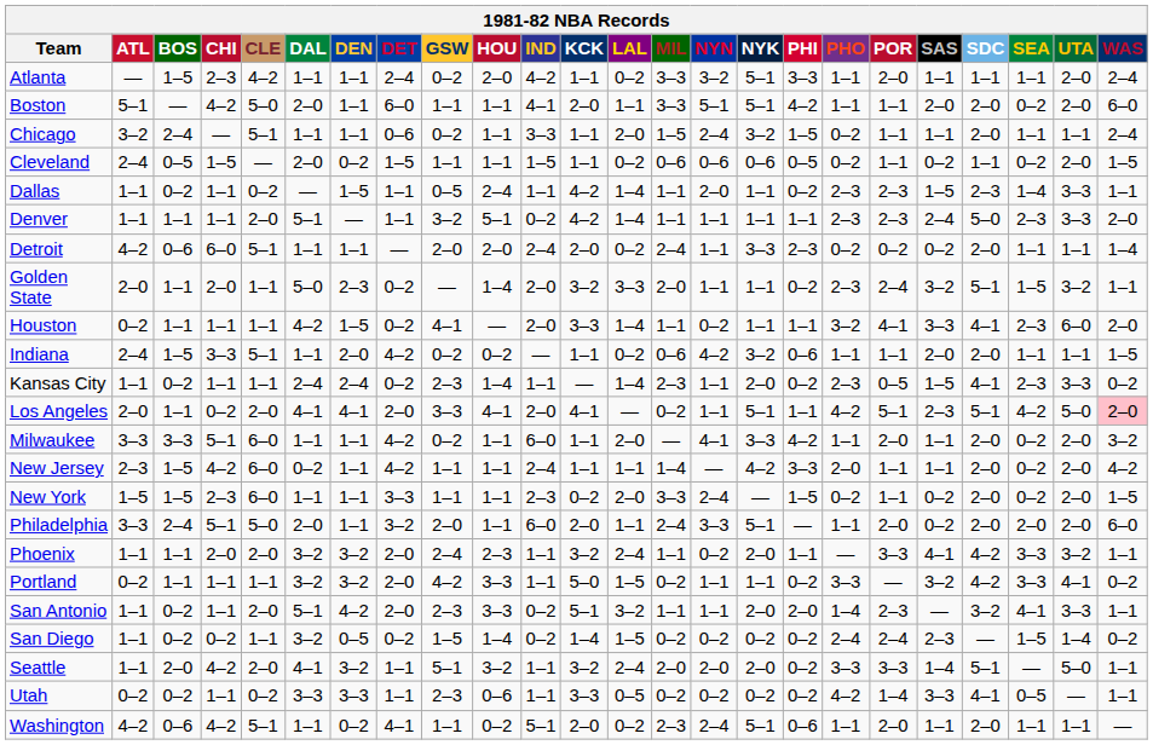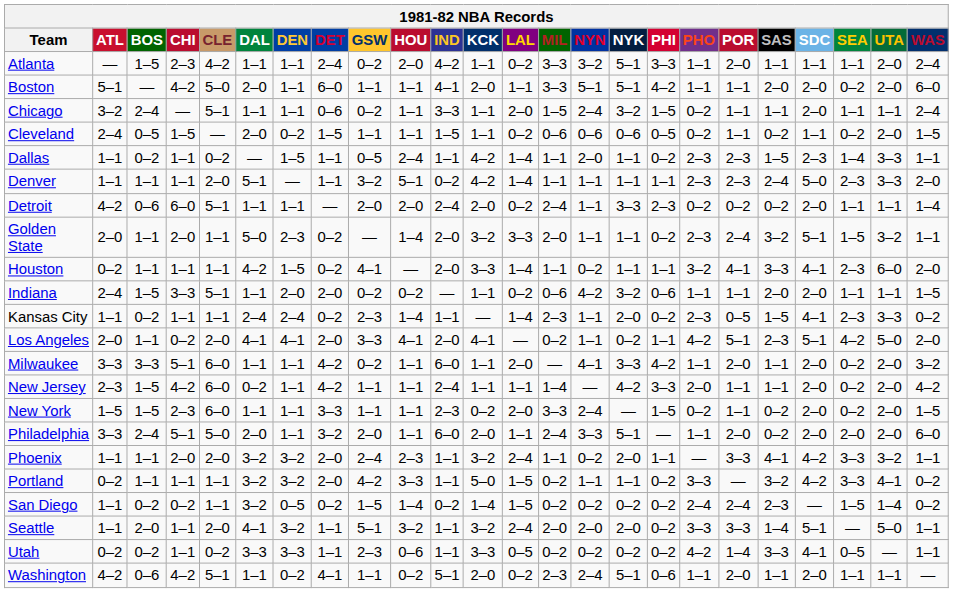 <table class="wikitable" style="font-size:95%; text-align:center;">
 <tr>
 <th colspan=24>1981-82 NBA Records</th>
 </tr>
 <tr>
 <th width=100>Team</th>
 <th style="background:#C90F2E;color:#FFFFFF;width=35">ATL</th>
 <th style="background:#006400;color:#FFFFFF;width=35">BOS</th>
 <th style="background:#BA0C2F;color:#FFFFFF;width=35">CHI</th>
 <th style="background:#C89A69;color:#77222F;width=35">CLE</th>
 <th style="background:#00843D;color:#FFFFFF;width=35">DAL</th>
 <th style="background:#003EA4;color:#FDC835;width=35">DEN</th>
 <th style="background:#003EA4;color:#D50032;width=35">DET</th>
 <th style="background:#FFC62C;color:#012F6B;width=35">GSW</th>
 <th style="background:#BA0C2F;color:#FFFFFF;width=35">HOU</th>
 <th style="background:#2C3294;color:#FCC624;width=35">IND</th>
 <th style="background:#012F6B;color:#FFFFFF;width=35">KCK</th>
 <th style="background:#800080;color:#FFD700;width=35">LAL</th>
 <th style="background:#006400;color:#B22222;width=35">MIL</th>
 <th style="background:#0032A1;color:#E5002B;width=35">NYN</th>
 <th style="background:#031E41;color:#FFFFFF;width=35">NYK</th>
 <th style="background:#D40032;color:#FFFFFF;width=35">PHI</th>
 <th style="background:#702F8B;color:#FA4417;width=35">PHO</th>
 <th style="background:#BA0C2F;color:#FFFFFF;width=35">POR</th>
 <th style="background:#000000;color:#C0C0C0;width=35">SAS</th>
 <th style="background:#6BB3E6;color:#FFFFFF;width=35">SDC</th>
 <th style="background:#00843D;color:#FFCD01;width=35">SEA</th>
 <th style="background:#046B38;color:#FCC200;width=35">UTA</th>
 <th style="background:#012F6D;color:#BA0C2F;width=35">WAS</th>
 </tr>
 <tr>
 <td style="text-align:left;"><a href='#'>Atlanta</a></td>
 <td>—</td>
 <td>1–5</td>
 <td>2–3</td>
 <td>4–2</td>
 <td>1–1</td>
 <td>1–1</td>
 <td>2–4</td>
 <td>0–2</td>
 <td>2–0</td>
 <td>4–2</td>
 <td>1–1</td>
 <td>0–2</td>
 <td>3–3</td>
 <td>3–2</td>
 <td>5–1</td>
 <td>3–3</td>
 <td>1–1</td>
 <td>2–0</td>
 <td>1–1</td>
 <td>1–1</td>
 <td>1–1</td>
 <td>2–0</td>
 <td>2–4</td>
 </tr>
 <tr>
 <td style="text-align:left;"><a href='#'>Boston</a></td>
 <td>5–1</td>
 <td>—</td>
 <td>4–2</td>
 <td>5–0</td>
 <td>2–0</td>
 <td>1–1</td>
 <td>6–0</td>
 <td>1–1</td>
 <td>1–1</td>
 <td>4–1</td>
 <td>2–0</td>
 <td>1–1</td>
 <td>3–3</td>
 <td>5–1</td>
 <td>5–1</td>
 <td>4–2</td>
 <td>1–1</td>
 <td>1–1</td>
 <td>2–0</td>
 <td>2–0</td>
 <td>0–2</td>
 <td>2–0</td>
 <td>6–0</td>
 </tr>
 <tr>
 <td style="text-align:left;"><a href='#'>Chicago</a></td>
 <td>3–2</td>
 <td>2–4</td>
 <td>—</td>
 <td>5–1</td>
 <td>1–1</td>
 <td>1–1</td>
 <td>0–6</td>
 <td>0–2</td>
 <td>1–1</td>
 <td>3–3</td>
 <td>1–1</td>
 <td>2–0</td>
 <td>1–5</td>
 <td>2–4</td>
 <td>3–2</td>
 <td>1–5</td>
 <td>0–2</td>
 <td>1–1</td>
 <td>1–1</td>
 <td>2–0</td>
 <td>1–1</td>
 <td>1–1</td>
 <td>2–4</td>
 </tr>
 <tr>
 <td style="text-align:left;"><a href='#'>Cleveland</a></td>
 <td>2–4</td>
 <td>0–5</td>
 <td>1–5</td>
 <td>—</td>
 <td>2–0</td>
 <td>0–2</td>
 <td>1–5</td>
 <td>1–1</td>
 <td>1–1</td>
 <td>1–5</td>
 <td>1–1</td>
 <td>0–2</td>
 <td>0–6</td>
 <td>0–6</td>
 <td>0–6</td>
 <td>0–5</td>
 <td>0–2</td>
 <td>1–1</td>
 <td>0–2</td>
 <td>1–1</td>
 <td>0–2</td>
 <td>2–0</td>
 <td>1–5</td>
 </tr>
 <tr>
 <td style="text-align:left;"><a href='#'>Dallas</a></td>
 <td>1–1</td>
 <td>0–2</td>
 <td>1–1</td>
 <td>0–2</td>
 <td>—</td>
 <td>1–5</td>
 <td>1–1</td>
 <td>0–5</td>
 <td>2–4</td>
 <td>1–1</td>
 <td>4–2</td>
 <td>1–4</td>
 <td>1–1</td>
 <td>2–0</td>
 <td>1–1</td>
 <td>0–2</td>
 <td>2–3</td>
 <td>2–3</td>
 <td>1–5</td>
 <td>2–3</td>
 <td>1–4</td>
 <td>3–3</td>
 <td>1–1</td>
 </tr>
 <tr>
 <td style="text-align:left;"><a href='#'>Denver</a></td>
 <td>1–1</td>
 <td>1–1</td>
 <td>1–1</td>
 <td>2–0</td>
 <td>5–1</td>
 <td>—</td>
 <td>1–1</td>
 <td>3–2</td>
 <td>5–1</td>
 <td>0–2</td>
 <td>4–2</td>
 <td>1–4</td>
 <td>1–1</td>
 <td>1–1</td>
 <td>1–1</td>
 <td>1–1</td>
 <td>2–3</td>
 <td>2–3</td>
 <td>2–4</td>
 <td>5–0</td>
 <td>2–3</td>
 <td>3–3</td>
 <td>2–0</td>
 </tr>
 <tr>
 <td style="text-align:left;"><a href='#'>Detroit</a></td>
 <td>4–2</td>
 <td>0–6</td>
 <td>6–0</td>
 <td>5–1</td>
 <td>1–1</td>
 <td>1–1</td>
 <td>—</td>
 <td>2–0</td>
 <td>2–0</td>
 <td>2–4</td>
 <td>2–0</td>
 <td>0–2</td>
 <td>2–4</td>
 <td>1–1</td>
 <td>3–3</td>
 <td>2–3</td>
 <td>0–2</td>
 <td>0–2</td>
 <td>0–2</td>
 <td>2–0</td>
 <td>1–1</td>
 <td>1–1</td>
 <td>1–4</td>
 </tr>
 <tr>
 <td style="text-align:left;"><a href='#'>Golden State</a></td>
 <td>2–0</td>
 <td>1–1</td>
 <td>2–0</td>
 <td>1–1</td>
 <td>5–0</td>
 <td>2–3</td>
 <td>0–2</td>
 <td>—</td>
 <td>1–4</td>
 <td>2–0</td>
 <td>3–2</td>
 <td>3–3</td>
 <td>2–0</td>
 <td>1–1</td>
 <td>1–1</td>
 <td>0–2</td>
 <td>2–3</td>
 <td>2–4</td>
 <td>3–2</td>
 <td>5–1</td>
 <td>1–5</td>
 <td>3–2</td>
 <td>1–1</td>
 </tr>
 <tr>
 <td style="text-align:left;"><a href='#'>Houston</a></td>
 <td>0–2</td>
 <td>1–1</td>
 <td>1–1</td>
 <td>1–1</td>
 <td>4–2</td>
 <td>1–5</td>
 <td>0–2</td>
 <td>4–1</td>
 <td>—</td>
 <td>2–0</td>
 <td>3–3</td>
 <td>1–4</td>
 <td>1–1</td>
 <td>0–2</td>
 <td>1–1</td>
 <td>1–1</td>
 <td>3–2</td>
 <td>4–1</td>
 <td>3–3</td>
 <td>4–1</td>
 <td>2–3</td>
 <td>6–0</td>
 <td>2–0</td>
 </tr>
 <tr>
 <td style="text-align:left;"><a href='#'>Indiana</a></td>
 <td>2–4</td>
 <td>1–5</td>
 <td>3–3</td>
 <td>5–1</td>
 <td>1–1</td>
 <td>2–0</td>
-<td>4–2</td>
+<td>2–0</td>
 <td>0–2</td>
 <td>0–2</td>
 <td>—</td>
 <td>1–1</td>
 <td>0–2</td>
 <td>0–6</td>
 <td>4–2</td>
 <td>3–2</td>
 <td>0–6</td>
 <td>1–1</td>
 <td>1–1</td>
 <td>2–0</td>
 <td>2–0</td>
 <td>1–1</td>
 <td>1–1</td>
 <td>1–5</td>
 </tr>
 <tr>
 <td style="text-align:left;">Kansas City</td>
 <td>1–1</td>
 <td>0–2</td>
 <td>1–1</td>
 <td>1–1</td>
 <td>2–4</td>
 <td>2–4</td>
 <td>0–2</td>
 <td>2–3</td>
 <td>1–4</td>
 <td>1–1</td>
 <td>—</td>
 <td>1–4</td>
 <td>2–3</td>
 <td>1–1</td>
 <td>2–0</td>
 <td>0–2</td>
 <td>2–3</td>
 <td>0–5</td>
 <td>1–5</td>
 <td>4–1</td>
 <td>2–3</td>
 <td>3–3</td>
 <td>0–2</td>
 </tr>
 <tr>
 <td style="text-align:left;"><a href='#'>Los Angeles</a></td>
 <td>2–0</td>
 <td>1–1</td>
 <td>0–2</td>
 <td>2–0</td>
 <td>4–1</td>
 <td>4–1</td>
 <td>2–0</td>
 <td>3–3</td>
 <td>4–1</td>
 <td>2–0</td>
 <td>4–1</td>
 <td>—</td>
 <td>0–2</td>
 <td>1–1</td>
-<td>5–1</td>
+<td>0–2</td>
 <td>1–1</td>
 <td>4–2</td>
 <td>5–1</td>
 <td>2–3</td>
 <td>5–1</td>
 <td>4–2</td>
 <td>5–0</td>
-<td style="background: pink;">2–0</td>
+<td>2–0</td>
 </tr>
 <tr>
 <td style="text-align:left;"><a href='#'>Milwaukee</a></td>
 <td>3–3</td>
 <td>3–3</td>
 <td>5–1</td>
 <td>6–0</td>
 <td>1–1</td>
 <td>1–1</td>
 <td>4–2</td>
 <td>0–2</td>
 <td>1–1</td>
 <td>6–0</td>
 <td>1–1</td>
 <td>2–0</td>
 <td>—</td>
 <td>4–1</td>
 <td>3–3</td>
 <td>4–2</td>
 <td>1–1</td>
 <td>2–0</td>
 <td>1–1</td>
 <td>2–0</td>
 <td>0–2</td>
 <td>2–0</td>
 <td>3–2</td>
 </tr>
 <tr>
 <td style="text-align:left;"><a href='#'>New Jersey</a></td>
 <td>2–3</td>
 <td>1–5</td>
 <td>4–2</td>
 <td>6–0</td>
 <td>0–2</td>
 <td>1–1</td>
 <td>4–2</td>
 <td>1–1</td>
 <td>1–1</td>
 <td>2–4</td>
 <td>1–1</td>
 <td>1–1</td>
 <td>1–4</td>
 <td>—</td>
 <td>4–2</td>
 <td>3–3</td>
 <td>2–0</td>
 <td>1–1</td>
 <td>1–1</td>
 <td>2–0</td>
 <td>0–2</td>
 <td>2–0</td>
 <td>4–2</td>
 </tr>
 <tr>
 <td style="text-align:left;"><a href='#'>New York</a></td>
 <td>1–5</td>
 <td>1–5</td>
 <td>2–3</td>
 <td>6–0</td>
 <td>1–1</td>
 <td>1–1</td>
 <td>3–3</td>
 <td>1–1</td>
 <td>1–1</td>
 <td>2–3</td>
 <td>0–2</td>
 <td>2–0</td>
 <td>3–3</td>
 <td>2–4</td>
 <td>—</td>
 <td>1–5</td>
 <td>0–2</td>
 <td>1–1</td>
 <td>0–2</td>
 <td>2–0</td>
 <td>0–2</td>
 <td>2–0</td>
 <td>1–5</td>
 </tr>
 <tr>
 <td style="text-align:left;"><a href='#'>Philadelphia</a></td>
 <td>3–3</td>
 <td>2–4</td>
 <td>5–1</td>
 <td>5–0</td>
 <td>2–0</td>
 <td>1–1</td>
 <td>3–2</td>
 <td>2–0</td>
 <td>1–1</td>
 <td>6–0</td>
 <td>2–0</td>
 <td>1–1</td>
 <td>2–4</td>
 <td>3–3</td>
 <td>5–1</td>
 <td>—</td>
 <td>1–1</td>
 <td>2–0</td>
 <td>0–2</td>
 <td>2–0</td>
 <td>2–0</td>
 <td>2–0</td>
 <td>6–0</td>
 </tr>
 <tr>
 <td style="text-align:left;"><a href='#'>Phoenix</a></td>
 <td>1–1</td>
 <td>1–1</td>
 <td>2–0</td>
 <td>2–0</td>
 <td>3–2</td>
 <td>3–2</td>
 <td>2–0</td>
 <td>2–4</td>
 <td>2–3</td>
 <td>1–1</td>
 <td>3–2</td>
 <td>2–4</td>
 <td>1–1</td>
 <td>0–2</td>
 <td>2–0</td>
 <td>1–1</td>
 <td>—</td>
 <td>3–3</td>
 <td>4–1</td>
 <td>4–2</td>
 <td>3–3</td>
 <td>3–2</td>
 <td>1–1</td>
 </tr>
 <tr>
 <td style="text-align:left;"><a href='#'>Portland</a></td>
 <td>0–2</td>
 <td>1–1</td>
 <td>1–1</td>
 <td>1–1</td>
 <td>3–2</td>
 <td>3–2</td>
 <td>2–0</td>
 <td>4–2</td>
 <td>3–3</td>
 <td>1–1</td>
 <td>5–0</td>
 <td>1–5</td>
 <td>0–2</td>
 <td>1–1</td>
 <td>1–1</td>
 <td>0–2</td>
 <td>3–3</td>
 <td>—</td>
 <td>3–2</td>
 <td>4–2</td>
 <td>3–3</td>
 <td>4–1</td>
 <td>0–2</td>
 </tr>
 <tr>
-<td style="text-align:left;"><a href='#'>San Antonio</a></td>
-<td>1–1</td>
-<td>0–2</td>
-<td>1–1</td>
-<td>2–0</td>
-<td>5–1</td>
-<td>4–2</td>
-<td>2–0</td>
-<td>2–3</td>
-<td>3–3</td>
-<td>0–2</td>
-<td>5–1</td>
-<td>3–2</td>
-<td>1–1</td>
-<td>1–1</td>
-<td>2–0</td>
-<td>2–0</td>
-<td>1–4</td>
-<td>2–3</td>
-<td>—</td>
-<td>3–2</td>
-<td>4–1</td>
-<td>3–3</td>
-<td>1–1</td>
-</tr>
-<tr>
 <td style="text-align:left;"><a href='#'>San Diego</a></td>
 <td>1–1</td>
 <td>0–2</td>
 <td>0–2</td>
 <td>1–1</td>
 <td>3–2</td>
 <td>0–5</td>
 <td>0–2</td>
 <td>1–5</td>
 <td>1–4</td>
 <td>0–2</td>
 <td>1–4</td>
 <td>1–5</td>
 <td>0–2</td>
 <td>0–2</td>
 <td>0–2</td>
 <td>0–2</td>
 <td>2–4</td>
 <td>2–4</td>
 <td>2–3</td>
 <td>—</td>
 <td>1–5</td>
 <td>1–4</td>
 <td>0–2</td>
 </tr>
 <tr>
 <td style="text-align:left;"><a href='#'>Seattle</a></td>
 <td>1–1</td>
 <td>2–0</td>
-<td>4–2</td>
+<td>1–1</td>
 <td>2–0</td>
 <td>4–1</td>
 <td>3–2</td>
 <td>1–1</td>
 <td>5–1</td>
 <td>3–2</td>
 <td>1–1</td>
 <td>3–2</td>
 <td>2–4</td>
 <td>2–0</td>
 <td>2–0</td>
 <td>2–0</td>
 <td>0–2</td>
 <td>3–3</td>
 <td>3–3</td>
 <td>1–4</td>
 <td>5–1</td>
 <td>—</td>
 <td>5–0</td>
 <td>1–1</td>
 </tr>
 <tr>
 <td style="text-align:left;"><a href='#'>Utah</a></td>
 <td>0–2</td>
 <td>0–2</td>
 <td>1–1</td>
 <td>0–2</td>
 <td>3–3</td>
 <td>3–3</td>
 <td>1–1</td>
 <td>2–3</td>
 <td>0–6</td>
 <td>1–1</td>
 <td>3–3</td>
 <td>0–5</td>
 <td>0–2</td>
 <td>0–2</td>
 <td>0–2</td>
 <td>0–2</td>
 <td>4–2</td>
 <td>1–4</td>
 <td>3–3</td>
 <td>4–1</td>
 <td>0–5</td>
 <td>—</td>
 <td>1–1</td>
 </tr>
 <tr>
 <td style="text-align:left;"><a href='#'>Washington</a></td>
 <td>4–2</td>
 <td>0–6</td>
 <td>4–2</td>
 <td>5–1</td>
 <td>1–1</td>
 <td>0–2</td>
 <td>4–1</td>
 <td>1–1</td>
 <td>0–2</td>
 <td>5–1</td>
 <td>2–0</td>
 <td>0–2</td>
 <td>2–3</td>
 <td>2–4</td>
 <td>5–1</td>
 <td>0–6</td>
 <td>1–1</td>
 <td>2–0</td>
 <td>1–1</td>
 <td>2–0</td>
 <td>1–1</td>
 <td>1–1</td>
 <td>—</td>
 </tr>
 </table>
